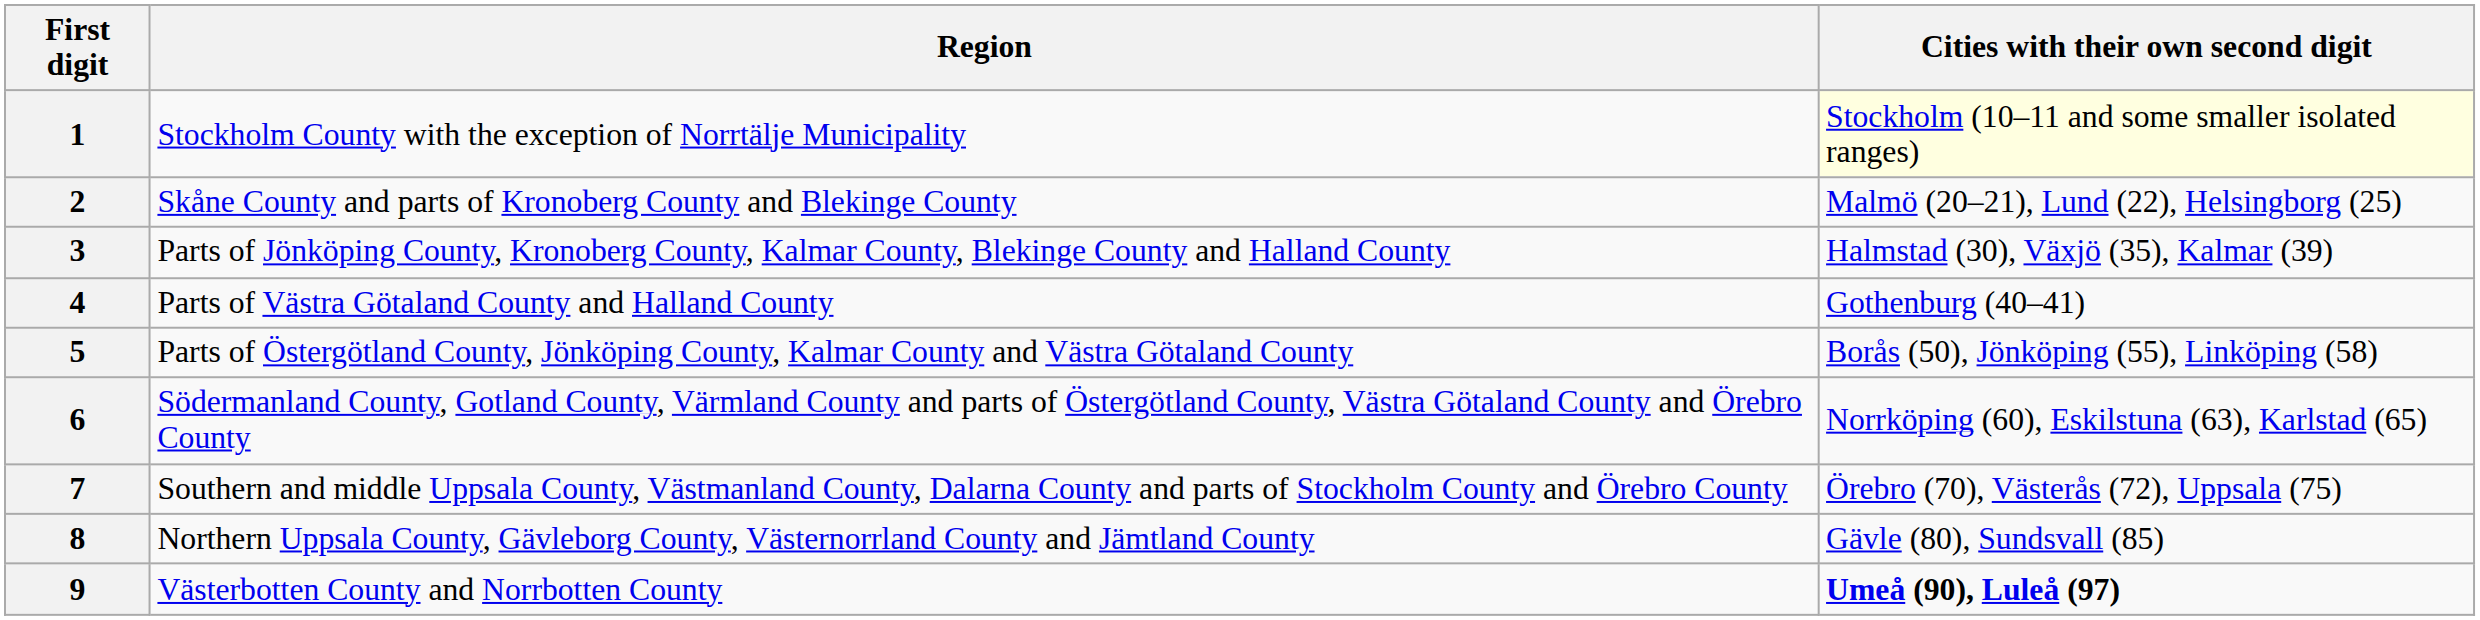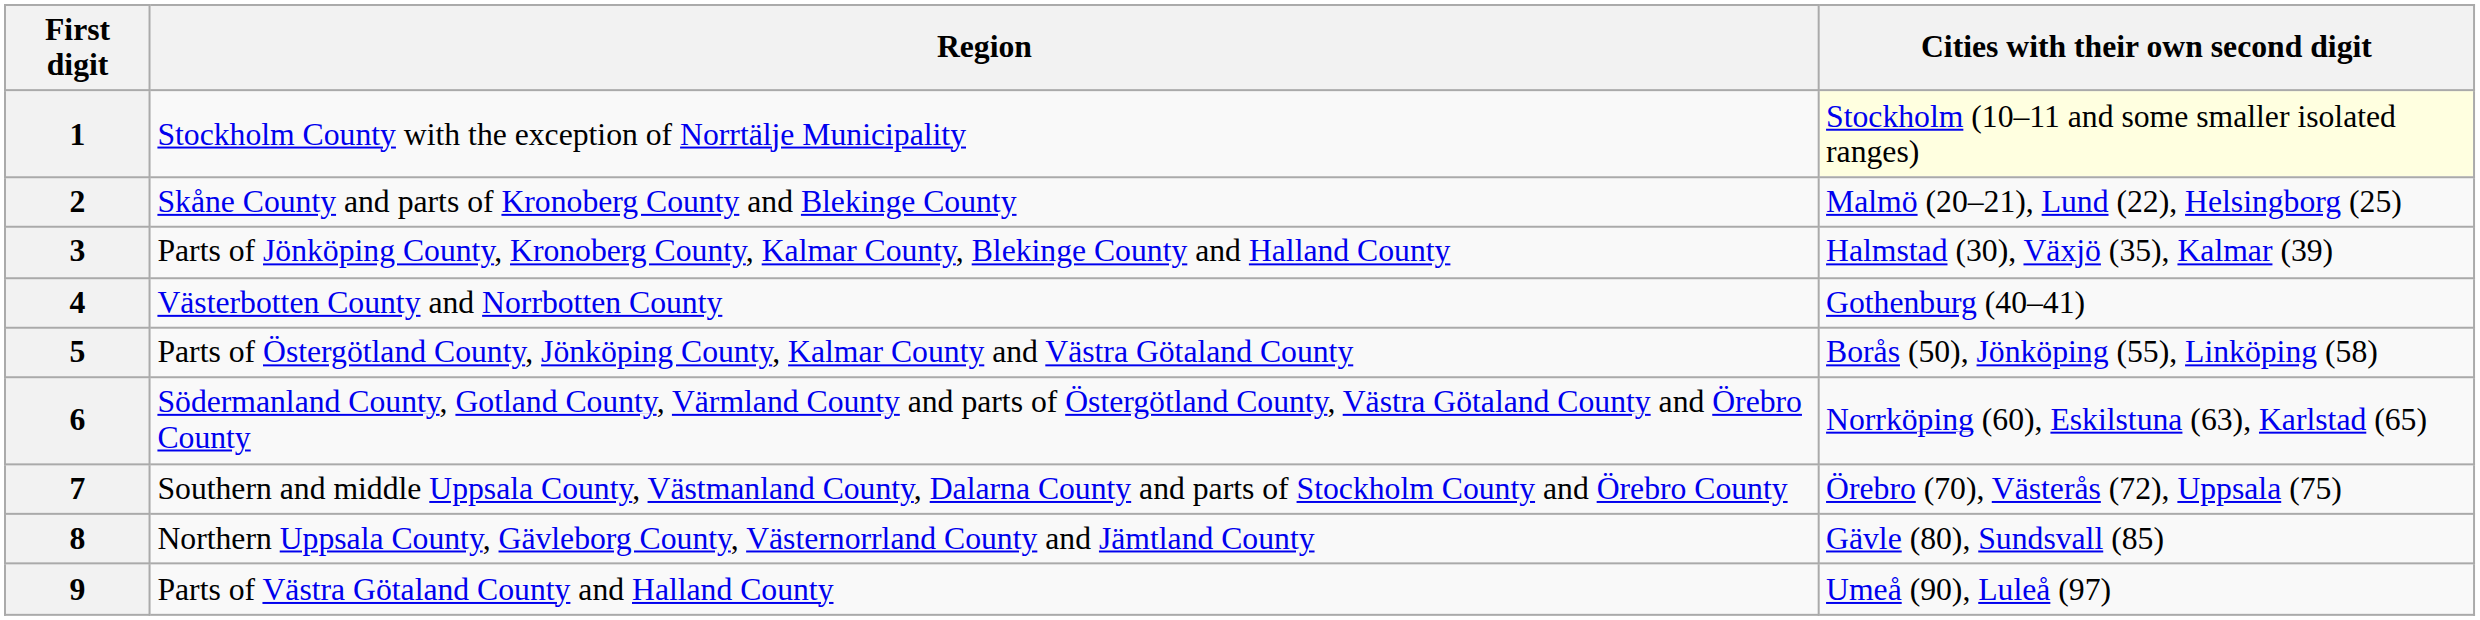 <table class="wikitable" border="1">
 <tr>
 <th>First digit</th>
 <th>Region</th>
 <th>Cities with their own second digit</th>
 </tr>
 <tr>
 <th>1</th>
 <td><a href='#'>Stockholm County</a> with the exception of <a href='#'>Norrtälje Municipality</a></td>
 <td style="background: lightyellow;"><a href='#'>Stockholm</a> (10–11 and some smaller isolated ranges)</td>
 </tr>
 <tr>
 <th>2</th>
 <td><a href='#'>Skåne County</a> and parts of <a href='#'>Kronoberg County</a> and <a href='#'>Blekinge County</a></td>
 <td><a href='#'>Malmö</a> (20–21), <a href='#'>Lund</a> (22), <a href='#'>Helsingborg</a> (25)</td>
 </tr>
 <tr>
 <th>3</th>
 <td>Parts of <a href='#'>Jönköping County</a>, <a href='#'>Kronoberg County</a>, <a href='#'>Kalmar County</a>, <a href='#'>Blekinge County</a> and <a href='#'>Halland County</a></td>
 <td><a href='#'>Halmstad</a> (30), <a href='#'>Växjö</a> (35), <a href='#'>Kalmar</a> (39)</td>
 </tr>
 <tr>
 <th>4</th>
-<td>Parts of <a href='#'>Västra Götaland County</a> and <a href='#'>Halland County</a></td>
+<td><a href='#'>Västerbotten County</a> and <a href='#'>Norrbotten County</a></td>
 <td><a href='#'>Gothenburg</a> (40–41)</td>
 </tr>
 <tr>
 <th>5</th>
 <td>Parts of <a href='#'>Östergötland County</a>, <a href='#'>Jönköping County</a>, <a href='#'>Kalmar County</a> and <a href='#'>Västra Götaland County</a></td>
 <td><a href='#'>Borås</a> (50), <a href='#'>Jönköping</a> (55), <a href='#'>Linköping</a> (58)</td>
 </tr>
 <tr>
 <th>6</th>
 <td><a href='#'>Södermanland County</a>, <a href='#'>Gotland County</a>, <a href='#'>Värmland County</a> and parts of <a href='#'>Östergötland County</a>, <a href='#'>Västra Götaland County</a> and <a href='#'>Örebro County</a></td>
 <td><a href='#'>Norrköping</a> (60), <a href='#'>Eskilstuna</a> (63), <a href='#'>Karlstad</a> (65)</td>
 </tr>
 <tr>
 <th>7</th>
 <td>Southern and middle <a href='#'>Uppsala County</a>, <a href='#'>Västmanland County</a>, <a href='#'>Dalarna County</a> and parts of <a href='#'>Stockholm County</a> and <a href='#'>Örebro County</a></td>
 <td><a href='#'>Örebro</a> (70), <a href='#'>Västerås</a> (72), <a href='#'>Uppsala</a> (75)</td>
 </tr>
 <tr>
 <th>8</th>
 <td>Northern <a href='#'>Uppsala County</a>, <a href='#'>Gävleborg County</a>, <a href='#'>Västernorrland County</a> and <a href='#'>Jämtland County</a></td>
 <td><a href='#'>Gävle</a> (80), <a href='#'>Sundsvall</a> (85)</td>
 </tr>
 <tr>
 <th>9</th>
-<td><a href='#'>Västerbotten County</a> and <a href='#'>Norrbotten County</a></td>
-<td><strong><a href='#'>Umeå</a> (90), <a href='#'>Luleå</a> (97)</strong></td>
+<td>Parts of <a href='#'>Västra Götaland County</a> and <a href='#'>Halland County</a></td>
+<td><a href='#'>Umeå</a> (90), <a href='#'>Luleå</a> (97)</td>
 </tr>
 </table>
